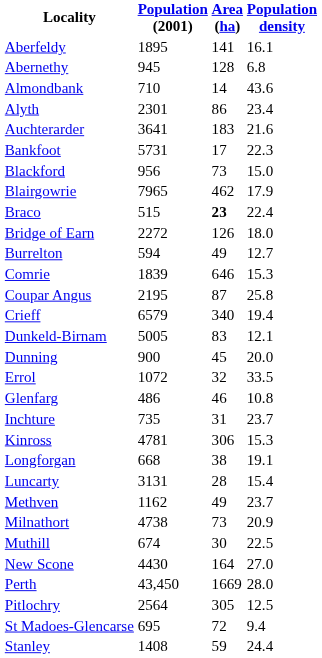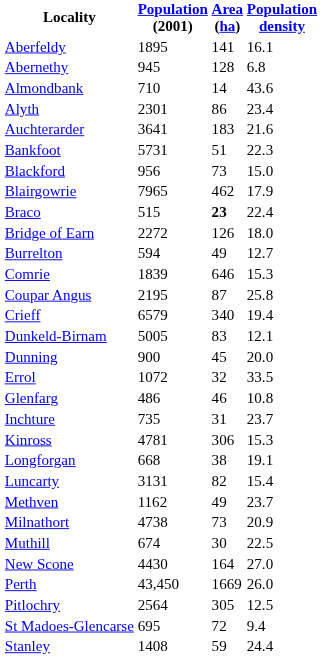 <table>
 <tr>
 <th>Locality</th>
 <th><a href='#'>Population</a><br>(2001)</th>
 <th><a href='#'>Area</a><br>(<a href='#'>ha</a>)</th>
 <th><a href='#'>Population<br>density</a></th>
 </tr>
 <tr>
 <td><a href='#'>Aberfeldy</a></td>
 <td>1895</td>
 <td>141</td>
 <td>16.1</td>
 </tr>
 <tr>
 <td><a href='#'>Abernethy</a></td>
 <td>945</td>
 <td>128</td>
 <td>6.8</td>
 </tr>
 <tr>
 <td><a href='#'>Almondbank</a></td>
 <td>710</td>
 <td>14</td>
 <td>43.6</td>
 </tr>
 <tr>
 <td><a href='#'>Alyth</a></td>
 <td>2301</td>
 <td>86</td>
 <td>23.4</td>
 </tr>
 <tr>
 <td><a href='#'>Auchterarder</a></td>
 <td>3641</td>
 <td>183</td>
 <td>21.6</td>
 </tr>
 <tr>
 <td><a href='#'>Bankfoot</a></td>
 <td>5731</td>
-<td>17</td>
+<td>51</td>
 <td>22.3</td>
 </tr>
 <tr>
 <td><a href='#'>Blackford</a></td>
 <td>956</td>
 <td>73</td>
 <td>15.0</td>
 </tr>
 <tr>
 <td><a href='#'>Blairgowrie</a></td>
 <td>7965</td>
 <td>462</td>
 <td>17.9</td>
 </tr>
 <tr>
 <td><a href='#'>Braco</a></td>
 <td>515</td>
 <td><strong>23</strong></td>
 <td>22.4</td>
 </tr>
 <tr>
 <td><a href='#'>Bridge of Earn</a></td>
 <td>2272</td>
 <td>126</td>
 <td>18.0</td>
 </tr>
 <tr>
 <td><a href='#'>Burrelton</a></td>
 <td>594</td>
 <td>49</td>
 <td>12.7</td>
 </tr>
 <tr>
 <td><a href='#'>Comrie</a></td>
 <td>1839</td>
 <td>646</td>
 <td>15.3</td>
 </tr>
 <tr>
 <td><a href='#'>Coupar Angus</a></td>
 <td>2195</td>
 <td>87</td>
 <td>25.8</td>
 </tr>
 <tr>
 <td><a href='#'>Crieff</a></td>
 <td>6579</td>
 <td>340</td>
 <td>19.4</td>
 </tr>
 <tr>
 <td><a href='#'>Dunkeld-Birnam</a></td>
 <td>5005</td>
 <td>83</td>
 <td>12.1</td>
 </tr>
 <tr>
 <td><a href='#'>Dunning</a></td>
 <td>900</td>
 <td>45</td>
 <td>20.0</td>
 </tr>
 <tr>
 <td><a href='#'>Errol</a></td>
 <td>1072</td>
 <td>32</td>
 <td>33.5</td>
 </tr>
 <tr>
 <td><a href='#'>Glenfarg</a></td>
 <td>486</td>
 <td>46</td>
 <td>10.8</td>
 </tr>
 <tr>
 <td><a href='#'>Inchture</a></td>
 <td>735</td>
 <td>31</td>
 <td>23.7</td>
 </tr>
 <tr>
 <td><a href='#'>Kinross</a></td>
 <td>4781</td>
 <td>306</td>
 <td>15.3</td>
 </tr>
 <tr>
 <td><a href='#'>Longforgan</a></td>
 <td>668</td>
 <td>38</td>
 <td>19.1</td>
 </tr>
 <tr>
 <td><a href='#'>Luncarty</a></td>
 <td>3131</td>
-<td>28</td>
+<td>82</td>
 <td>15.4</td>
 </tr>
 <tr>
 <td><a href='#'>Methven</a></td>
 <td>1162</td>
 <td>49</td>
 <td>23.7</td>
 </tr>
 <tr>
 <td><a href='#'>Milnathort</a></td>
 <td>4738</td>
 <td>73</td>
 <td>20.9</td>
 </tr>
 <tr>
 <td><a href='#'>Muthill</a></td>
 <td>674</td>
 <td>30</td>
 <td>22.5</td>
 </tr>
 <tr>
 <td><a href='#'>New Scone</a></td>
 <td>4430</td>
 <td>164</td>
 <td>27.0</td>
 </tr>
 <tr>
 <td><a href='#'>Perth</a></td>
 <td>43,450</td>
 <td>1669</td>
-<td>28.0</td>
+<td>26.0</td>
 </tr>
 <tr>
 <td><a href='#'>Pitlochry</a></td>
 <td>2564</td>
 <td>305</td>
 <td>12.5</td>
 </tr>
 <tr>
 <td><a href='#'>St Madoes-Glencarse</a></td>
 <td>695</td>
 <td>72</td>
 <td>9.4</td>
 </tr>
 <tr>
 <td><a href='#'>Stanley</a></td>
 <td>1408</td>
 <td>59</td>
 <td>24.4</td>
 </tr>
 <tr>
 </tr>
 </table>
